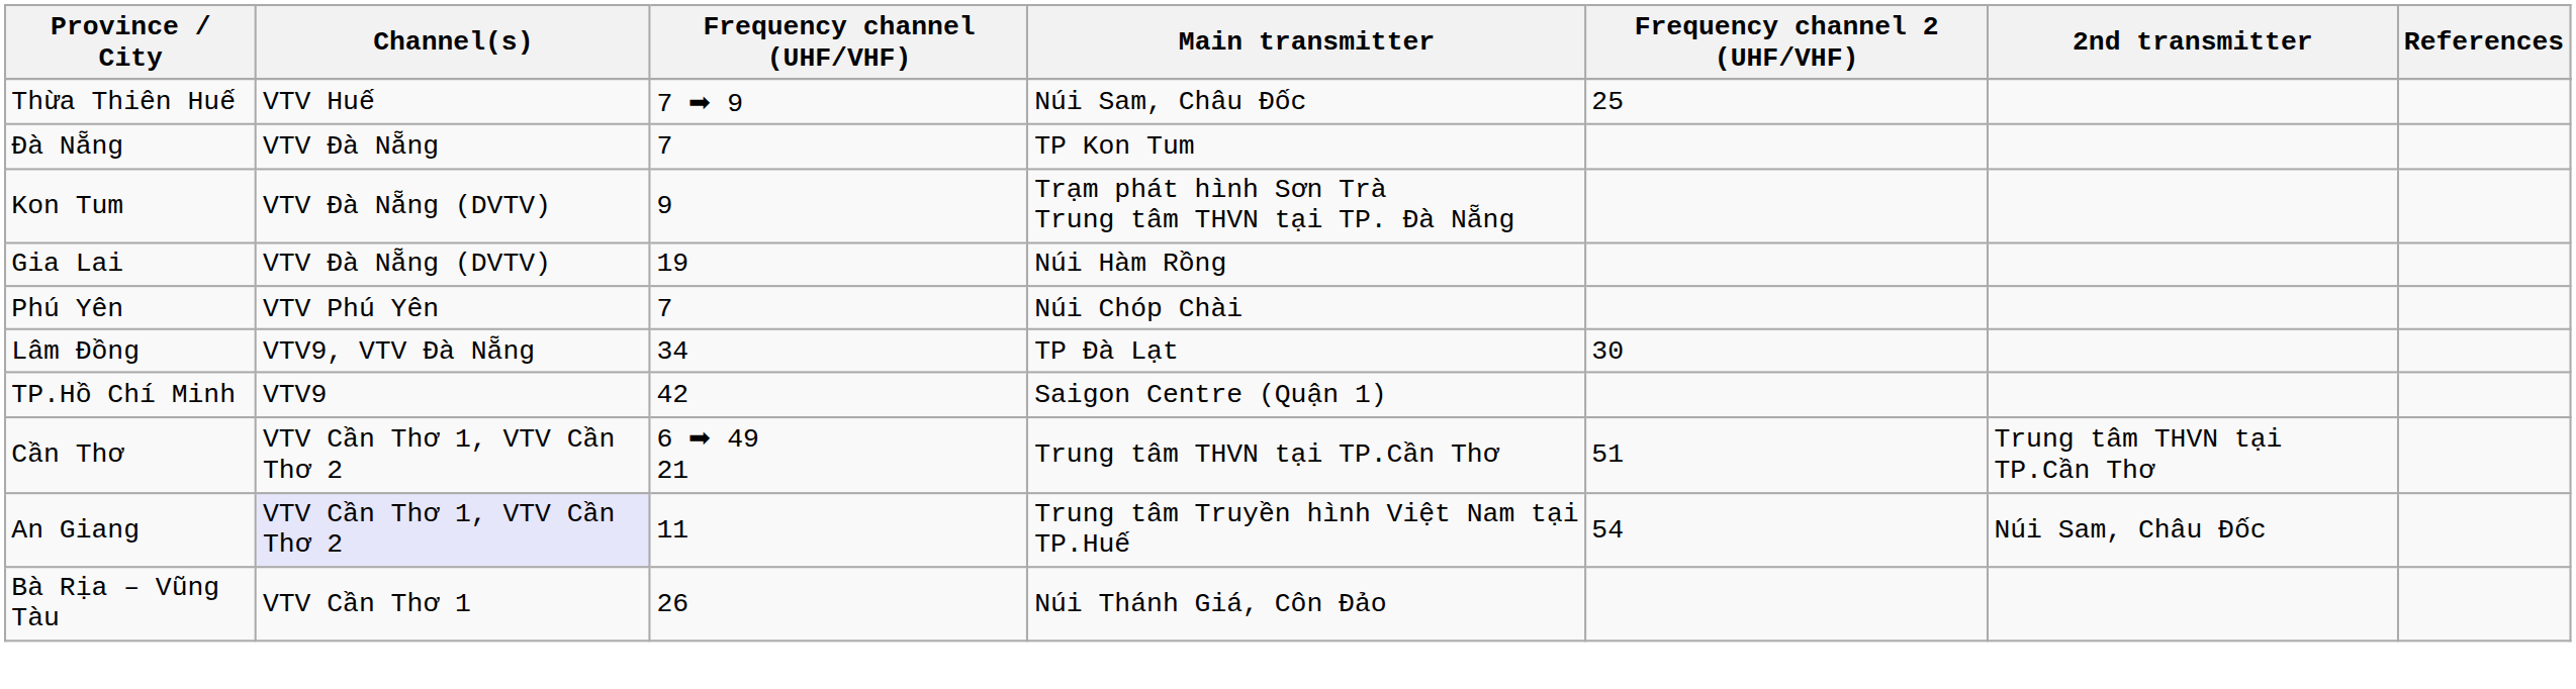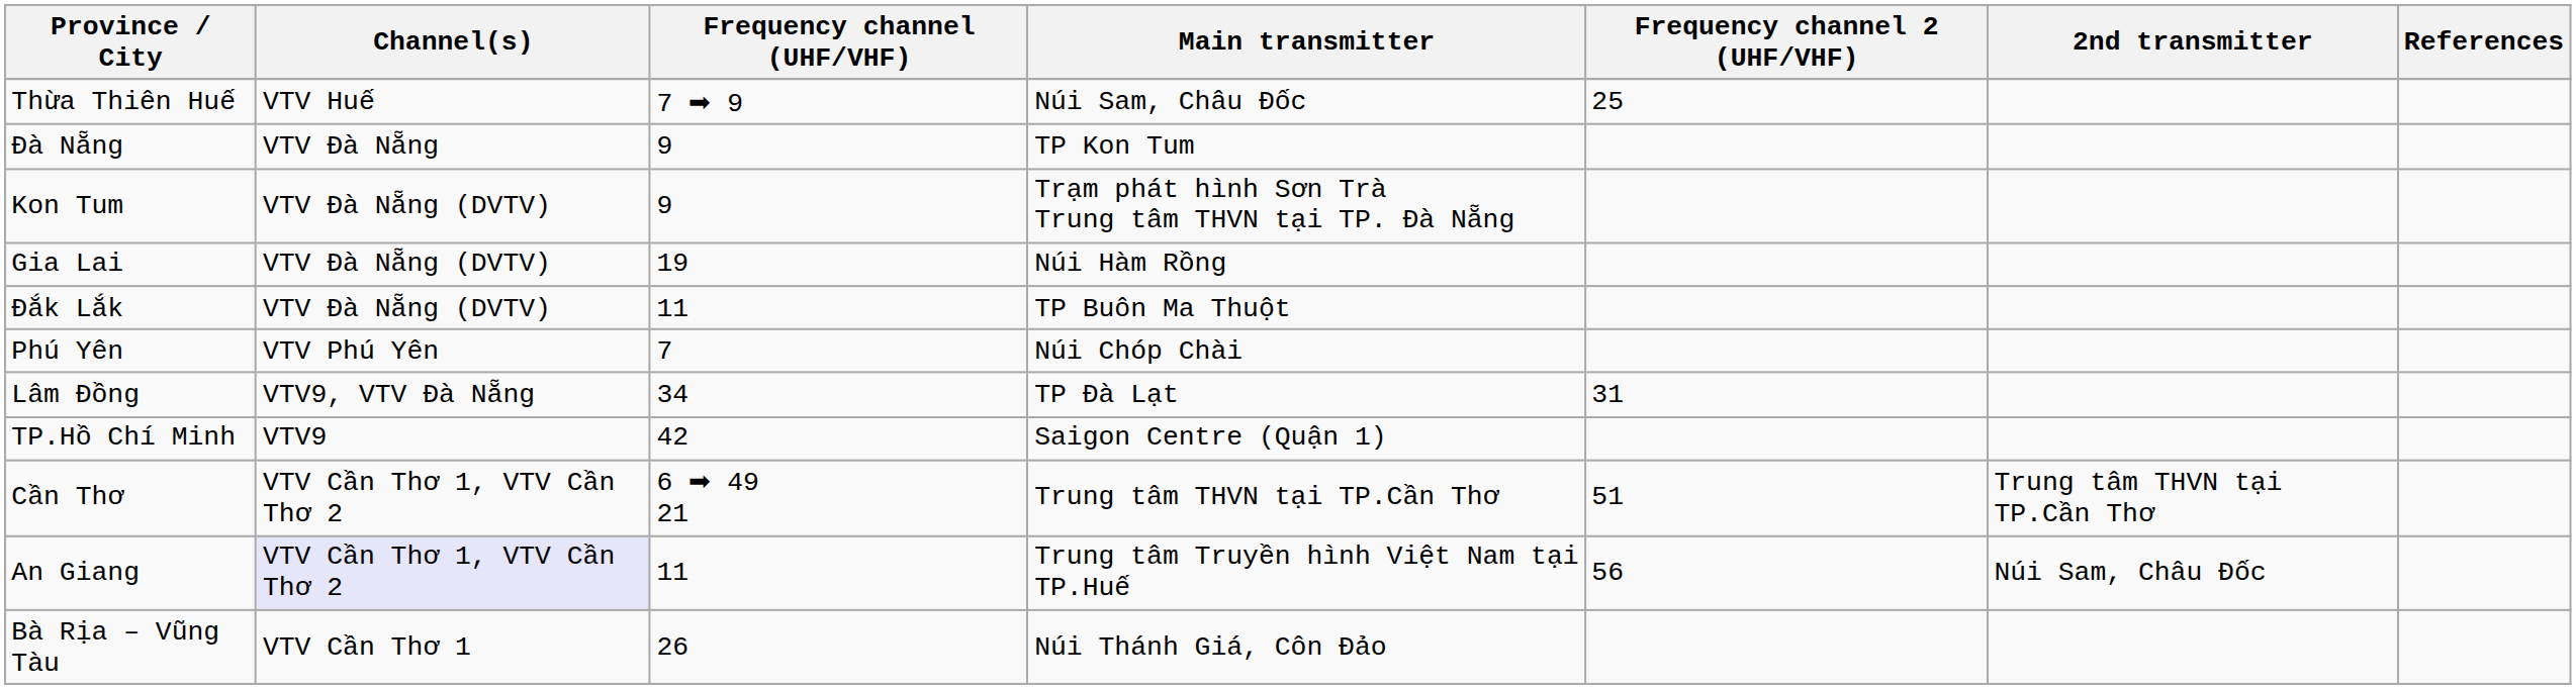 <table class="wikitable mw-collapsible mw-collapsed sortable">
 <tr>
 <th>Province / City</th>
 <th>Channel(s)</th>
 <th>Frequency channel (UHF/VHF)</th>
 <th>Main transmitter</th>
 <th>Frequency channel 2 (UHF/VHF)</th>
 <th>2nd transmitter</th>
 <th>References</th>
 </tr>
 <tr>
 </tr>
 <tr>
 <td>Thừa Thiên Huế</td>
 <td>VTV Huế</td>
 <td>7 ➡ 9</td>
 <td>Núi Sam, Châu Đốc</td>
 <td>25</td>
 <td></td>
 <td></td>
 </tr>
 <tr>
 <td>Đà Nẵng</td>
 <td>VTV Đà Nẵng</td>
-<td>7</td>
+<td>9</td>
 <td>TP Kon Tum</td>
 <td></td>
 <td></td>
 <td></td>
 </tr>
 <tr>
 <td>Kon Tum</td>
 <td>VTV Đà Nẵng (DVTV)</td>
 <td>9</td>
 <td>Trạm phát hình Sơn Trà <br> Trung tâm THVN tại TP. Đà Nẵng</td>
 <td></td>
 <td></td>
 <td></td>
 </tr>
 <tr>
 <td>Gia Lai</td>
 <td>VTV Đà Nẵng (DVTV)</td>
 <td>19</td>
 <td>Núi Hàm Rồng</td>
 <td></td>
 <td></td>
 <td></td>
 </tr>
 <tr>
+<td>Đắk Lắk</td>
+<td>VTV Đà Nẵng (DVTV)</td>
+<td>11</td>
+<td>TP Buôn Ma Thuột</td>
+<td></td>
+<td></td>
+<td></td>
+</tr>
+<tr>
 <td>Phú Yên</td>
 <td>VTV Phú Yên</td>
 <td>7</td>
 <td>Núi Chóp Chài</td>
 <td></td>
 <td></td>
 <td></td>
 </tr>
 <tr>
 <td>Lâm Đồng</td>
 <td>VTV9, VTV Đà Nẵng</td>
 <td>34</td>
 <td>TP Đà Lạt</td>
-<td>30</td>
+<td>31</td>
 <td></td>
 <td></td>
 </tr>
 <tr>
 <td>TP.Hồ Chí Minh</td>
 <td>VTV9</td>
 <td>42</td>
 <td>Saigon Centre (Quận 1)</td>
 <td></td>
 <td></td>
 <td></td>
 </tr>
 <tr>
 <td>Cần Thơ</td>
 <td>VTV Cần Thơ 1, VTV Cần Thơ 2</td>
 <td>6 ➡ 49 <br> 21</td>
 <td>Trung tâm THVN tại TP.Cần Thơ</td>
 <td>51</td>
 <td>Trung tâm THVN tại TP.Cần Thơ</td>
 <td></td>
 </tr>
 <tr>
 <td>An Giang</td>
 <td style="background: lavender;">VTV Cần Thơ 1, VTV Cần Thơ 2</td>
 <td>11</td>
 <td>Trung tâm Truyền hình Việt Nam tại TP.Huế</td>
-<td>54</td>
+<td>56</td>
 <td>Núi Sam, Châu Đốc</td>
 <td></td>
 </tr>
 <tr>
 <td>Bà Rịa – Vũng Tàu</td>
 <td>VTV Cần Thơ 1</td>
 <td>26</td>
 <td>Núi Thánh Giá, Côn Đảo</td>
 <td></td>
 <td></td>
 <td></td>
 </tr>
 </table>
